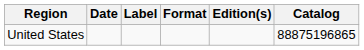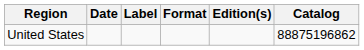 <table class="wikitable plainrowheaders">
 <tr>
 <th scope="col">Region</th>
 <th scope="col">Date</th>
 <th scope="col">Label</th>
 <th scope="col">Format</th>
 <th scope="col">Edition(s)</th>
 <th scope="col">Catalog</th>
 </tr>
 <tr>
 <td>United States</td>
 <td></td>
 <td></td>
 <td></td>
 <td></td>
-<td>88875196865</td>
+<td>88875196862</td>
 </tr>
 </table>
